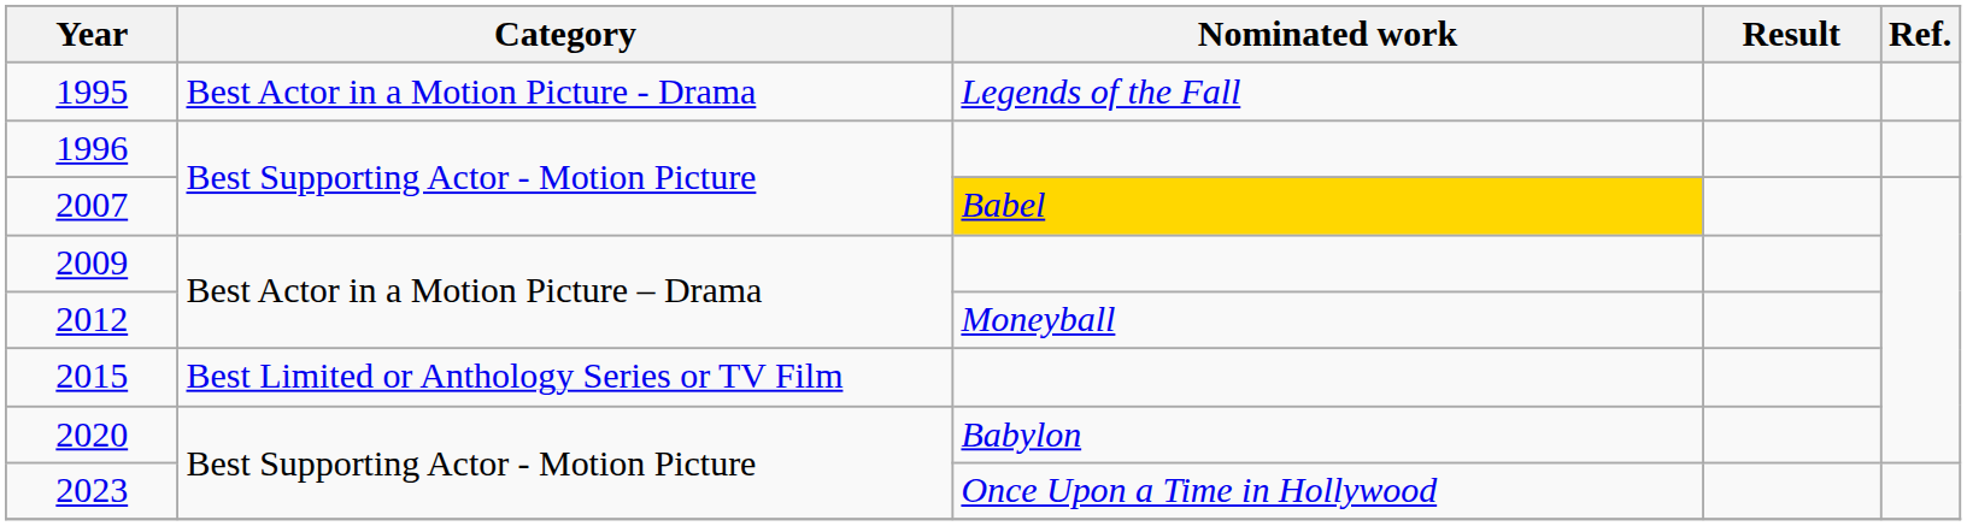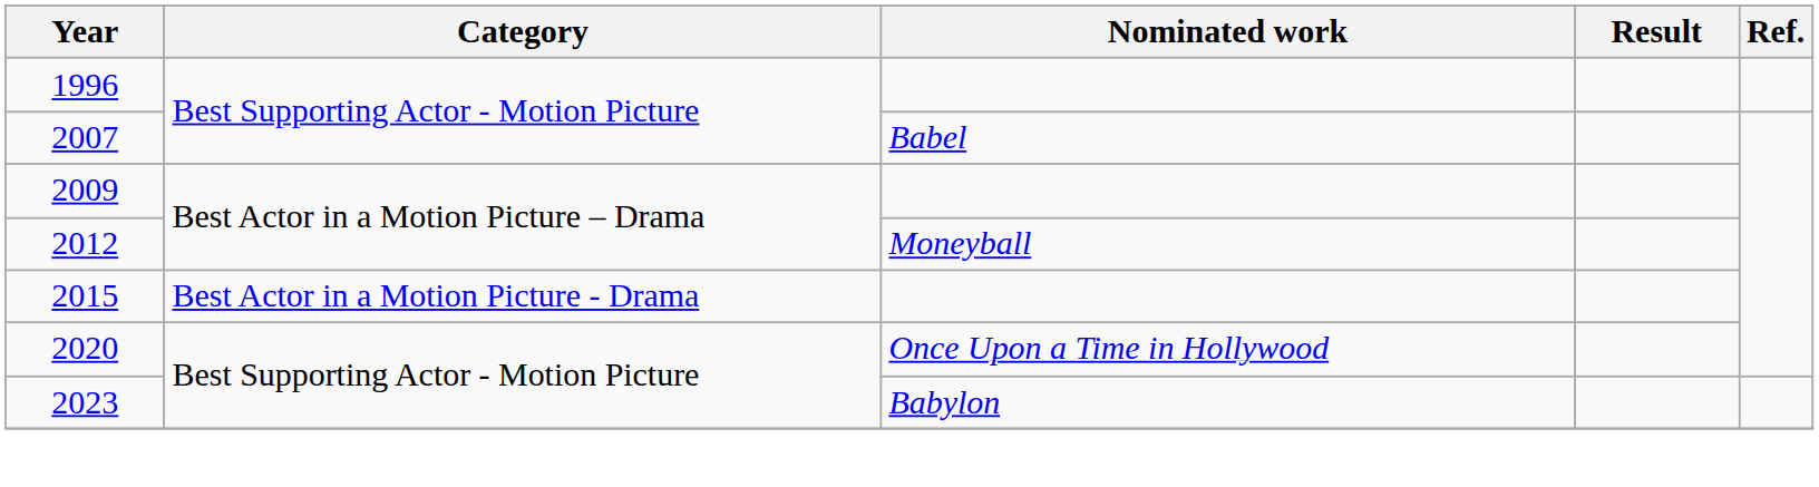 <table class=wikitable>
 <tr>
 <th scope="col" style="width:5em;">Year</th>
 <th scope="col" style="width:26em;">Category</th>
 <th scope="col" style="width:25em;">Nominated work</th>
 <th scope="col" style="width:5em;">Result</th>
 <th>Ref.</th>
-</tr>
-<tr>
-<td style="text-align:center;"><a href='#'>1995</a></td>
-<td><a href='#'>Best Actor in a Motion Picture - Drama</a></td>
-<td><em><a href='#'>Legends of the Fall</a></em></td>
-<td></td>
-<td style="text-align:center;"></td>
 </tr>
 <tr>
 <td style="text-align:center;"><a href='#'>1996</a></td>
 <td rowspan="2"><a href='#'>Best Supporting Actor - Motion Picture</a></td>
 <td><em></em></td>
 <td></td>
 <td style="text-align:center;"></td>
 </tr>
 <tr>
 <td style="text-align:center;"><a href='#'>2007</a></td>
-<td style="background: gold;"><em><a href='#'>Babel</a></em></td>
+<td><em><a href='#'>Babel</a></em></td>
 <td></td>
 <td rowspan="5" style="text-align:center;"> <br></td>
 </tr>
 <tr>
 <td style="text-align:center;"><a href='#'>2009</a></td>
 <td rowspan="2">Best Actor in a Motion Picture – Drama</td>
 <td><em></em></td>
 <td></td>
 </tr>
 <tr>
 <td style="text-align:center;"><a href='#'>2012</a></td>
 <td><em><a href='#'>Moneyball</a></em></td>
 <td></td>
 </tr>
 <tr>
 <td style="text-align:center;"><a href='#'>2015</a></td>
-<td><a href='#'>Best Limited or Anthology Series or TV Film</a></td>
+<td><a href='#'>Best Actor in a Motion Picture - Drama</a></td>
 <td><em></em></td>
 <td></td>
 </tr>
 <tr>
 <td style="text-align:center;"><a href='#'>2020</a></td>
 <td rowspan=2>Best Supporting Actor - Motion Picture</td>
-<td><em><a href='#'>Babylon</a></em></td>
+<td><em><a href='#'>Once Upon a Time in Hollywood</a></em></td>
 <td></td>
 </tr>
 <tr>
 <td style="text-align:center;"><a href='#'>2023</a></td>
-<td><em><a href='#'>Once Upon a Time in Hollywood</a></em></td>
+<td><em><a href='#'>Babylon</a></em></td>
 <td></td>
 <td style="text-align:center;"></td>
 </tr>
 <tr>
 </tr>
 </table>
